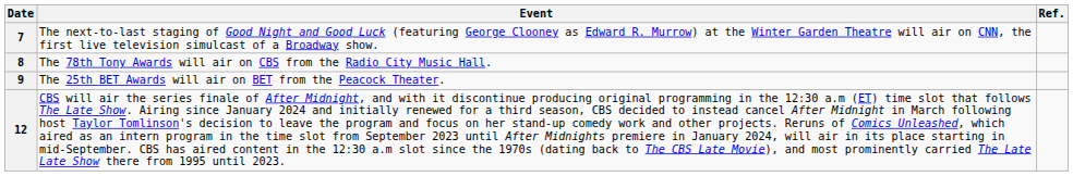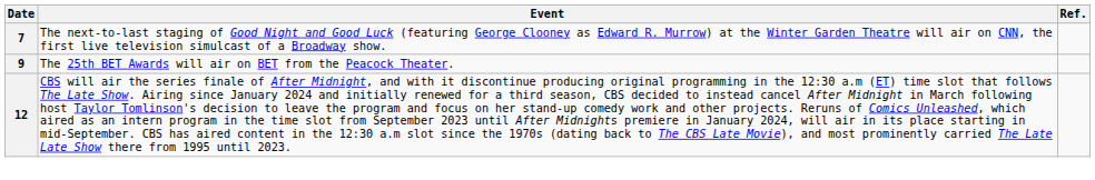 <table class="wikitable sortable">
 <tr>
 <th>Date</th>
 <th>Event</th>
 <th>Ref.</th>
 </tr>
 <tr>
 <th>7</th>
 <td>The next-to-last staging of <em><a href='#'>Good Night and Good Luck</a></em> (featuring <a href='#'>George Clooney</a> as <a href='#'>Edward R. Murrow</a>) at the <a href='#'>Winter Garden Theatre</a> will air on <a href='#'>CNN</a>, the first live television simulcast of a <a href='#'>Broadway</a> show.</td>
-<td></td>
-</tr>
-<tr>
-<th>8</th>
-<td>The <a href='#'>78th Tony Awards</a> will air on <a href='#'>CBS</a> from the <a href='#'>Radio City Music Hall</a>.</td>
 <td></td>
 </tr>
 <tr>
 <th>9</th>
 <td>The <a href='#'>25th BET Awards</a> will air on <a href='#'>BET</a> from the <a href='#'>Peacock Theater</a>.</td>
 <td></td>
 </tr>
 <tr>
 <th>12</th>
 <td><a href='#'>CBS</a> will air the series finale of <em><a href='#'>After Midnight</a></em>, and with it discontinue producing original programming in the 12:30 a.m (<a href='#'>ET</a>) time slot that follows <em><a href='#'>The Late Show</a></em>. Airing since January 2024 and initially renewed for a third season, CBS decided to instead cancel <em>After Midnight</em> in March following host <a href='#'>Taylor Tomlinson</a>'s decision to leave the program and focus on her stand-up comedy work and other projects. Reruns of <em><a href='#'>Comics Unleashed</a></em>, which aired as an intern program in the time slot from September 2023 until <em>After Midnight</em>s premiere in January 2024, will air in its place starting in mid-September. CBS has aired content in the 12:30 a.m slot since the 1970s (dating back to <em><a href='#'>The CBS Late Movie</a></em>), and most prominently carried <em><a href='#'>The Late Late Show</a></em> there from 1995 until 2023.</td>
 <td><br></td>
 </tr>
 </table>
